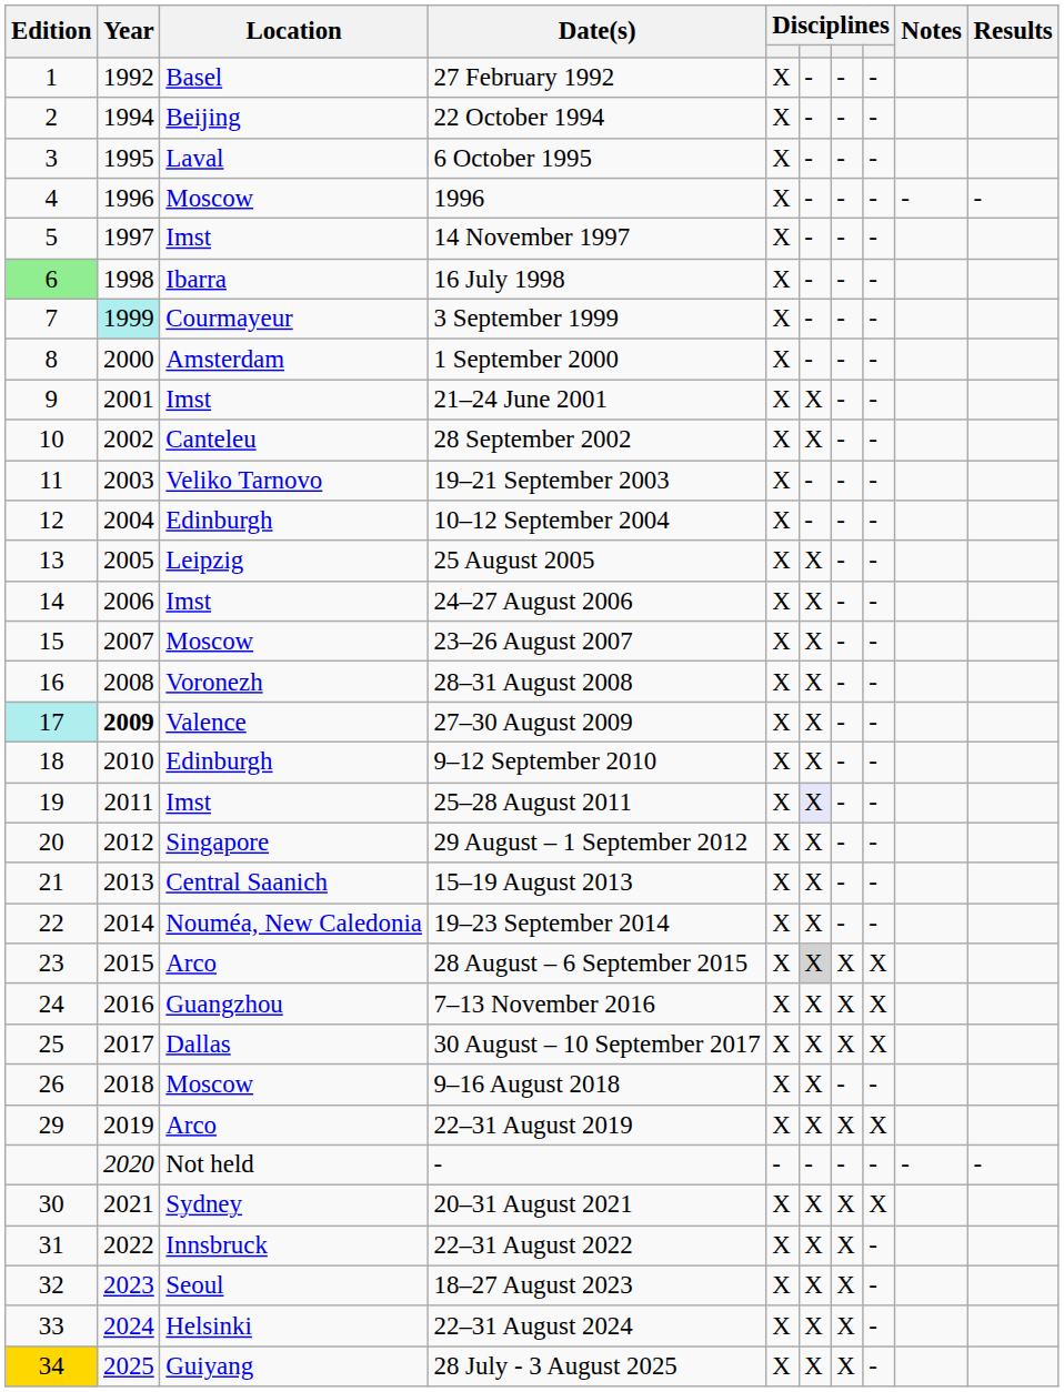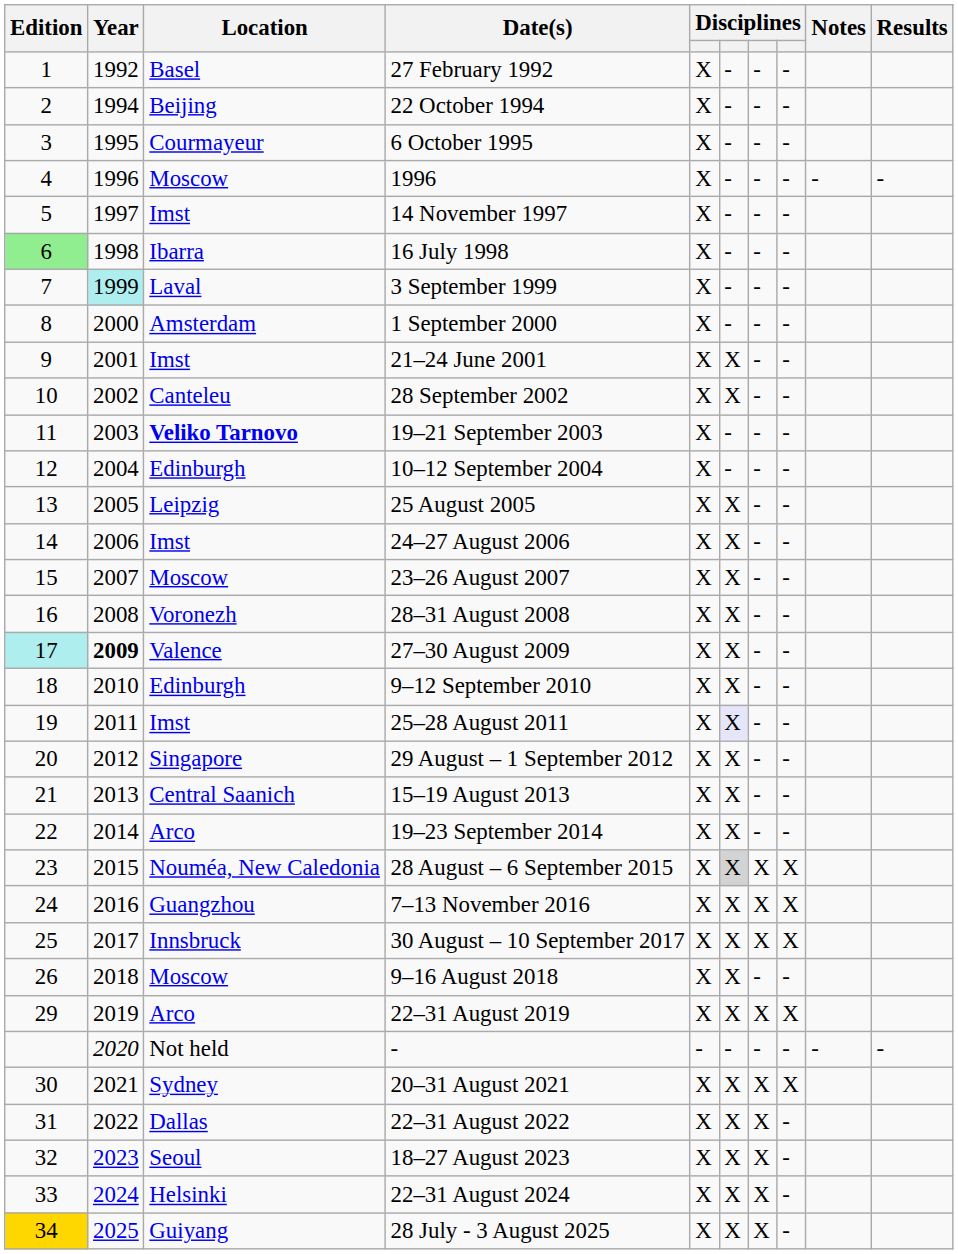 <table class="wikitable">
 <tr>
 <th rowspan="2">Edition</th>
 <th rowspan="2">Year</th>
 <th rowspan="2">Location</th>
 <th rowspan="2">Date(s)</th>
 <th colspan="4">Disciplines</th>
 <th rowspan="2">Notes</th>
 <th rowspan="2">Results</th>
 </tr>
 <tr>
 <th></th>
 <th></th>
 <th></th>
 <th></th>
 </tr>
 <tr>
 <td align="center">1</td>
 <td align="center">1992</td>
 <td> <a href='#'>Basel</a></td>
 <td>27 February 1992</td>
 <td>X</td>
 <td>-</td>
 <td>-</td>
 <td>-</td>
 <td></td>
 <td></td>
 </tr>
 <tr>
 <td align="center">2</td>
 <td align="center">1994</td>
 <td> <a href='#'>Beijing</a></td>
 <td>22 October 1994</td>
 <td>X</td>
 <td>-</td>
 <td>-</td>
 <td>-</td>
 <td></td>
 <td></td>
 </tr>
 <tr>
 <td align="center">3</td>
 <td align="center">1995</td>
-<td> <a href='#'>Laval</a></td>
+<td> <a href='#'>Courmayeur</a></td>
 <td>6 October 1995</td>
 <td>X</td>
 <td>-</td>
 <td>-</td>
 <td>-</td>
 <td></td>
 <td></td>
 </tr>
 <tr>
 <td align="center">4</td>
 <td align="center">1996</td>
 <td> <a href='#'>Moscow</a></td>
 <td>1996</td>
 <td>X</td>
 <td>-</td>
 <td>-</td>
 <td>-</td>
 <td>-</td>
 <td>-</td>
 </tr>
 <tr>
 <td align="center">5</td>
 <td align="center">1997</td>
 <td> <a href='#'>Imst</a></td>
 <td>14 November 1997</td>
 <td>X</td>
 <td>-</td>
 <td>-</td>
 <td>-</td>
 <td></td>
 <td></td>
 </tr>
 <tr>
 <td align="center" style="background: lightgreen;">6</td>
 <td align="center">1998</td>
 <td> <a href='#'>Ibarra</a></td>
 <td>16 July 1998</td>
 <td>X</td>
 <td>-</td>
 <td>-</td>
 <td>-</td>
 <td></td>
 <td></td>
 </tr>
 <tr>
 <td align="center">7</td>
 <td align="center" style="background: paleturquoise;">1999</td>
-<td> <a href='#'>Courmayeur</a></td>
+<td> <a href='#'>Laval</a></td>
 <td>3 September 1999</td>
 <td>X</td>
 <td>-</td>
 <td>-</td>
 <td>-</td>
 <td></td>
 <td></td>
 </tr>
 <tr>
 <td align="center">8</td>
 <td align="center">2000</td>
 <td> <a href='#'>Amsterdam</a></td>
 <td>1 September 2000</td>
 <td>X</td>
 <td>-</td>
 <td>-</td>
 <td>-</td>
 <td></td>
 <td></td>
 </tr>
 <tr>
 <td align="center">9</td>
 <td align="center">2001</td>
 <td> <a href='#'>Imst</a></td>
 <td>21–24 June 2001</td>
 <td>X</td>
 <td>X</td>
 <td>-</td>
 <td>-</td>
 <td></td>
 <td></td>
 </tr>
 <tr>
 <td align="center">10</td>
 <td align="center">2002</td>
 <td> <a href='#'>Canteleu</a></td>
 <td>28 September 2002</td>
 <td>X</td>
 <td>X</td>
 <td>-</td>
 <td>-</td>
 <td></td>
 <td></td>
 </tr>
 <tr>
 <td align="center">11</td>
 <td align="center">2003</td>
-<td> <a href='#'>Veliko Tarnovo</a></td>
+<td><strong> <a href='#'>Veliko Tarnovo</a></strong></td>
 <td>19–21 September 2003</td>
 <td>X</td>
 <td>-</td>
 <td>-</td>
 <td>-</td>
 <td></td>
 <td></td>
 </tr>
 <tr>
 <td align="center">12</td>
 <td align="center">2004</td>
 <td> <a href='#'>Edinburgh</a></td>
 <td>10–12 September 2004</td>
 <td>X</td>
 <td>-</td>
 <td>-</td>
 <td>-</td>
 <td></td>
 <td></td>
 </tr>
 <tr>
 <td align="center">13</td>
 <td align="center">2005</td>
 <td> <a href='#'>Leipzig</a></td>
 <td>25 August 2005</td>
 <td>X</td>
 <td>X</td>
 <td>-</td>
 <td>-</td>
 <td></td>
 <td></td>
 </tr>
 <tr>
 <td align="center">14</td>
 <td align="center">2006</td>
 <td> <a href='#'>Imst</a></td>
 <td>24–27 August 2006</td>
 <td>X</td>
 <td>X</td>
 <td>-</td>
 <td>-</td>
 <td></td>
 <td></td>
 </tr>
 <tr>
 <td align="center">15</td>
 <td align="center">2007</td>
 <td> <a href='#'>Moscow</a></td>
 <td>23–26 August 2007</td>
 <td>X</td>
 <td>X</td>
 <td>-</td>
 <td>-</td>
 <td></td>
 <td></td>
 </tr>
 <tr>
 <td align="center">16</td>
 <td align="center">2008</td>
 <td> <a href='#'>Voronezh</a></td>
 <td>28–31 August 2008</td>
 <td>X</td>
 <td>X</td>
 <td>-</td>
 <td>-</td>
 <td></td>
 <td></td>
 </tr>
 <tr>
 <td align="center" style="background: paleturquoise;">17</td>
 <td align="center"><strong>2009</strong></td>
 <td> <a href='#'>Valence</a></td>
 <td>27–30 August 2009</td>
 <td>X</td>
 <td>X</td>
 <td>-</td>
 <td>-</td>
 <td></td>
 <td></td>
 </tr>
 <tr>
 <td align="center">18</td>
 <td align="center">2010</td>
 <td> <a href='#'>Edinburgh</a></td>
 <td>9–12 September 2010</td>
 <td>X</td>
 <td>X</td>
 <td>-</td>
 <td>-</td>
 <td></td>
 <td></td>
 </tr>
 <tr>
 <td align="center">19</td>
 <td align="center">2011</td>
 <td> <a href='#'>Imst</a></td>
 <td>25–28 August 2011</td>
 <td>X</td>
 <td style="background: lavender;">X</td>
 <td>-</td>
 <td>-</td>
 <td></td>
 <td></td>
 </tr>
 <tr>
 <td align="center">20</td>
 <td align="center">2012</td>
 <td> <a href='#'>Singapore</a></td>
 <td>29 August – 1 September 2012</td>
 <td>X</td>
 <td>X</td>
 <td>-</td>
 <td>-</td>
 <td></td>
 <td></td>
 </tr>
 <tr>
 <td align="center">21</td>
 <td align="center">2013</td>
 <td> <a href='#'>Central Saanich</a></td>
 <td>15–19 August 2013</td>
 <td>X</td>
 <td>X</td>
 <td>-</td>
 <td>-</td>
 <td></td>
 <td></td>
 </tr>
 <tr>
 <td align="center">22</td>
 <td align="center">2014</td>
-<td> <a href='#'>Nouméa, New Caledonia</a></td>
+<td> <a href='#'>Arco</a></td>
 <td>19–23 September 2014</td>
 <td>X</td>
 <td>X</td>
 <td>-</td>
 <td>-</td>
 <td></td>
 <td></td>
 </tr>
 <tr>
 <td align="center">23</td>
 <td align="center">2015</td>
-<td> <a href='#'>Arco</a></td>
+<td> <a href='#'>Nouméa, New Caledonia</a></td>
 <td>28 August – 6 September 2015</td>
 <td>X</td>
 <td style="background: lightgrey;">X</td>
 <td>X</td>
 <td>X</td>
 <td></td>
 <td></td>
 </tr>
 <tr>
 <td align="center">24</td>
 <td align="center">2016</td>
 <td> <a href='#'>Guangzhou</a></td>
 <td>7–13 November 2016</td>
 <td>X</td>
 <td>X</td>
 <td>X</td>
 <td>X</td>
 <td></td>
 <td></td>
 </tr>
 <tr>
 <td align="center">25</td>
 <td align="center">2017</td>
-<td> <a href='#'>Dallas</a></td>
+<td> <a href='#'>Innsbruck</a></td>
 <td>30 August – 10 September 2017</td>
 <td>X</td>
 <td>X</td>
 <td>X</td>
 <td>X</td>
 <td></td>
 <td></td>
 </tr>
 <tr>
 <td align="center">26</td>
 <td align="center">2018</td>
 <td> <a href='#'>Moscow</a></td>
 <td>9–16 August 2018</td>
 <td>X</td>
 <td>X</td>
 <td>-</td>
 <td>-</td>
 <td></td>
 <td></td>
 </tr>
 <tr>
 <td align="center">29</td>
 <td align="center">2019</td>
 <td> <a href='#'>Arco</a></td>
 <td>22–31 August 2019</td>
 <td>X</td>
 <td>X</td>
 <td>X</td>
 <td>X</td>
 <td></td>
 <td></td>
 </tr>
 <tr>
 <td align="center"></td>
 <td align="center"><em>2020</em></td>
 <td>Not held</td>
 <td>-</td>
 <td>-</td>
 <td>-</td>
 <td>-</td>
 <td>-</td>
 <td>-</td>
 <td>-</td>
 </tr>
 <tr>
 <td align="center">30</td>
 <td align="center">2021</td>
 <td> <a href='#'>Sydney</a></td>
 <td>20–31 August 2021</td>
 <td>X</td>
 <td>X</td>
 <td>X</td>
 <td>X</td>
 <td></td>
 <td></td>
 </tr>
 <tr>
 <td align="center">31</td>
 <td align="center">2022</td>
-<td> <a href='#'>Innsbruck</a></td>
+<td> <a href='#'>Dallas</a></td>
 <td>22–31 August 2022</td>
 <td>X</td>
 <td>X</td>
 <td>X</td>
 <td>-</td>
 <td></td>
 <td></td>
 </tr>
 <tr>
 <td align="center">32</td>
 <td align="center"><a href='#'>2023</a></td>
 <td> <a href='#'>Seoul</a></td>
 <td>18–27 August 2023</td>
 <td>X</td>
 <td>X</td>
 <td>X</td>
 <td>-</td>
 <td></td>
 <td></td>
 </tr>
 <tr>
 <td align="center">33</td>
 <td align="center"><a href='#'>2024</a></td>
 <td> <a href='#'>Helsinki</a></td>
 <td>22–31 August 2024</td>
 <td>X</td>
 <td>X</td>
 <td>X</td>
 <td>-</td>
 <td></td>
 <td></td>
 </tr>
 <tr>
 <td align="center" style="background: gold;">34</td>
 <td align="center"><a href='#'>2025</a></td>
 <td> <a href='#'>Guiyang</a></td>
 <td>28 July - 3 August 2025</td>
 <td>X</td>
 <td>X</td>
 <td>X</td>
 <td>-</td>
 <td></td>
 <td></td>
 </tr>
 </table>
